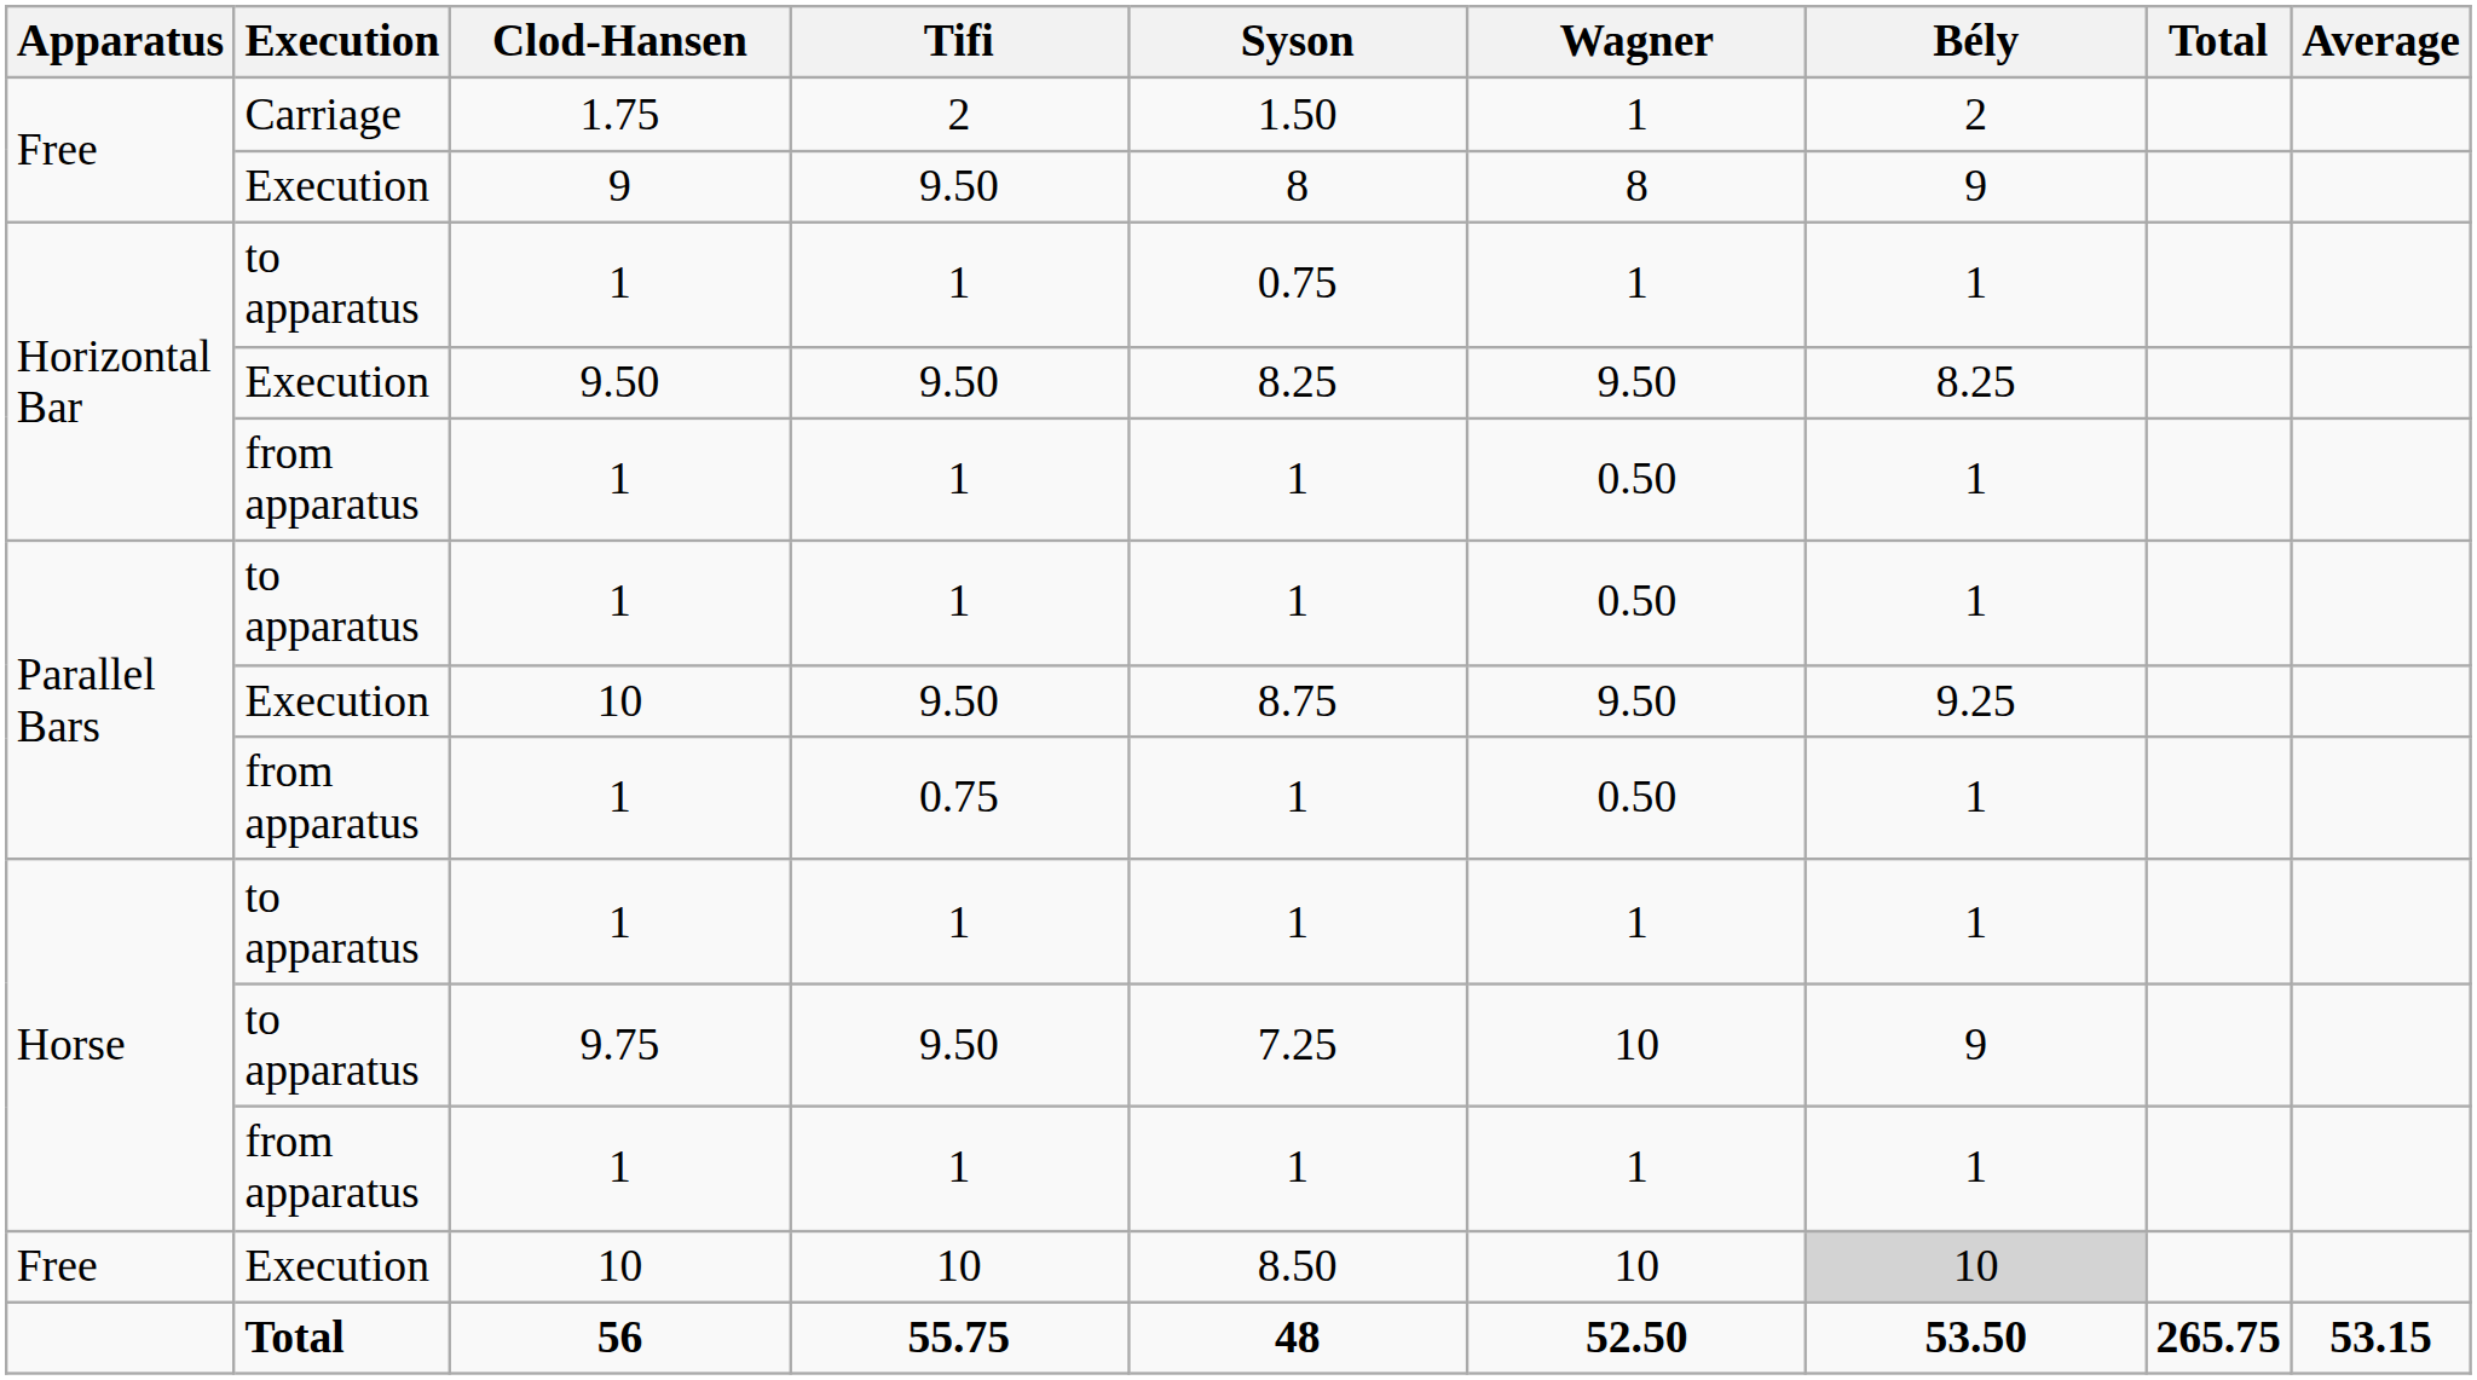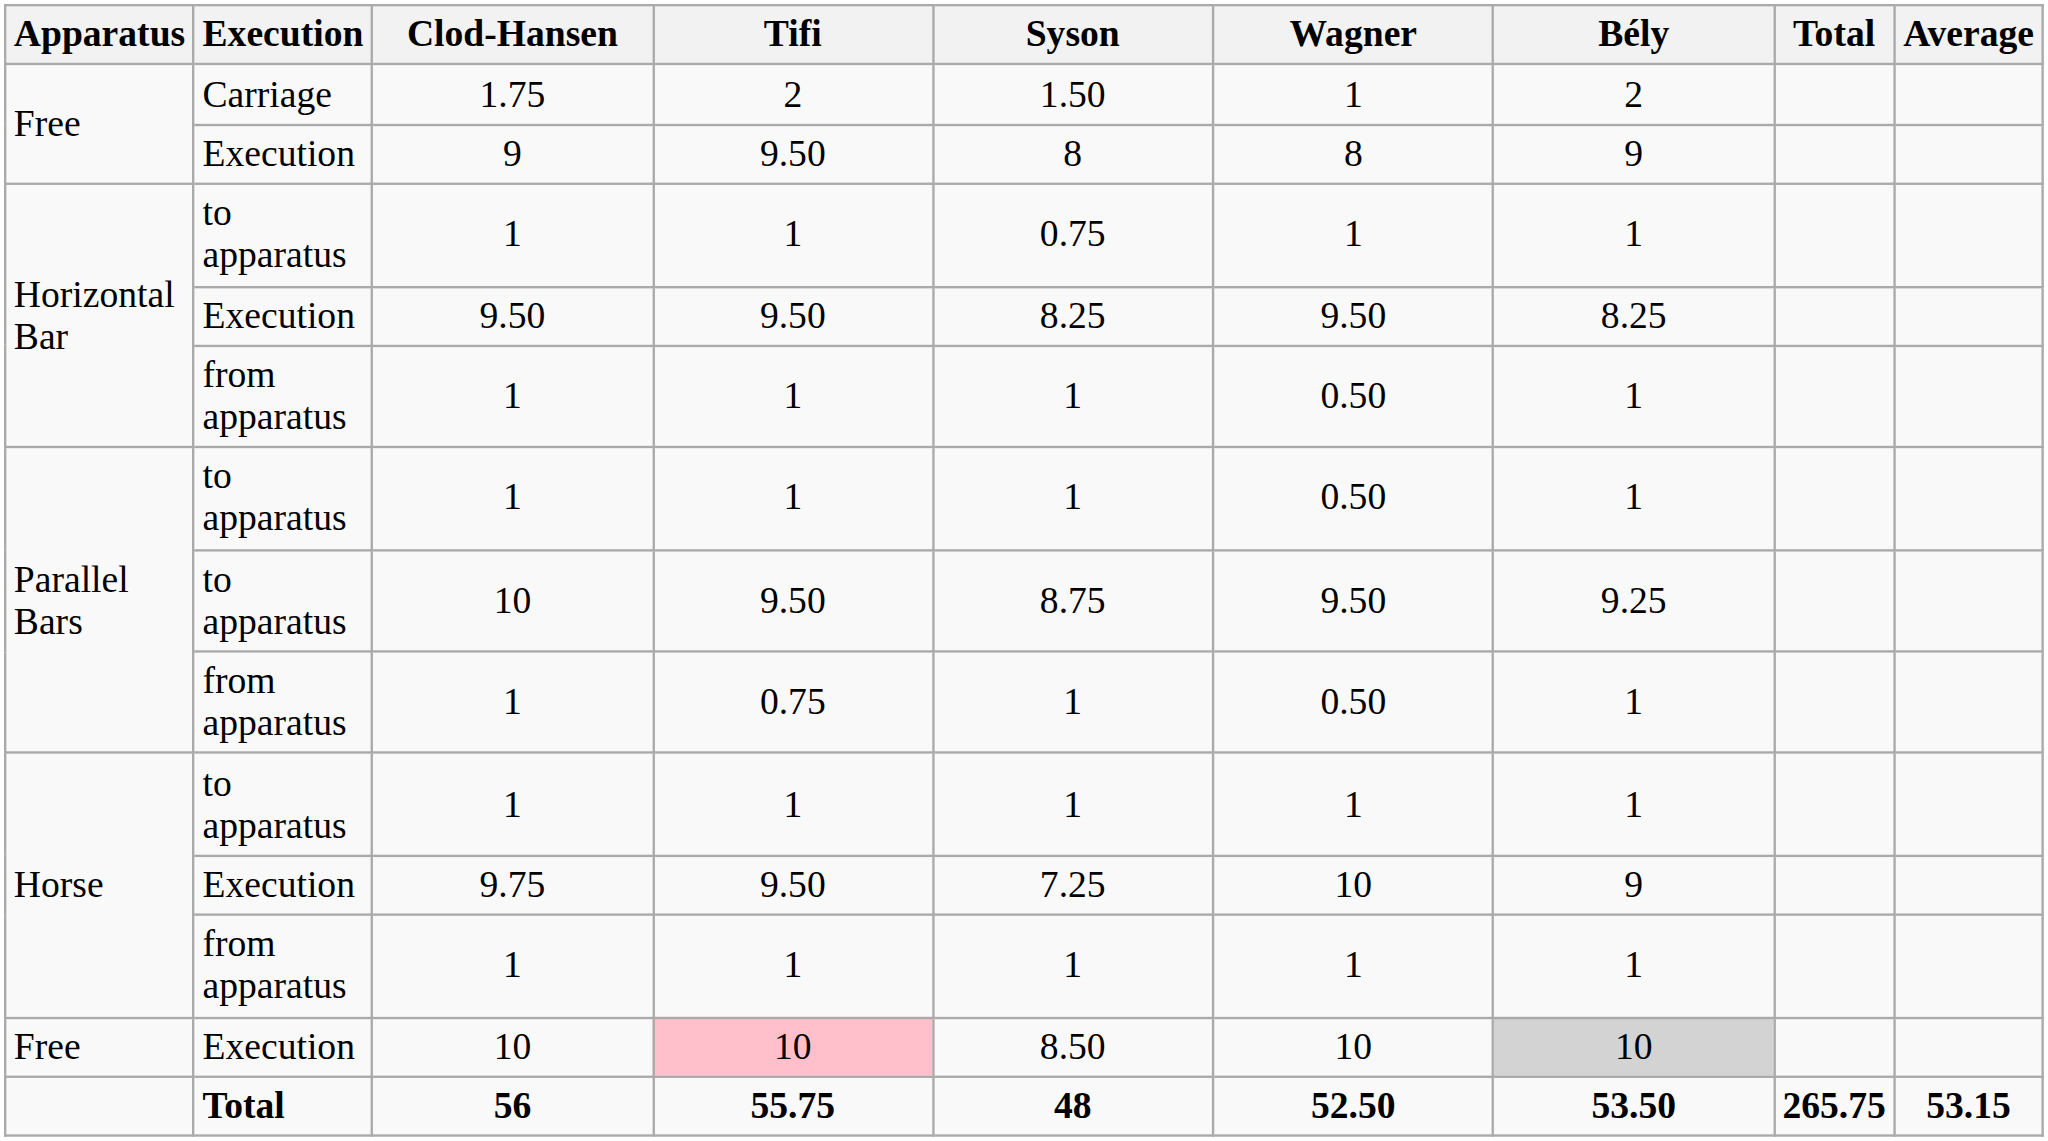 <table class="wikitable">
 <tr>
 <th>Apparatus</th>
 <th>Execution</th>
 <th width=14%>Clod-Hansen</th>
 <th width=14%>Tifi</th>
 <th width=14%>Syson</th>
 <th width=14%>Wagner</th>
 <th width=14%>Bély</th>
 <th>Total</th>
 <th>Average</th>
 </tr>
 <tr>
 <td rowspan=2>Free</td>
 <td>Carriage</td>
 <td align="center">1.75</td>
 <td align="center">2</td>
 <td align="center">1.50</td>
 <td align="center">1</td>
 <td align="center">2</td>
 <td></td>
 <td></td>
 </tr>
 <tr>
 <td>Execution</td>
 <td align="center">9</td>
 <td align="center">9.50</td>
 <td align="center">8</td>
 <td align="center">8</td>
 <td align="center">9</td>
 <td></td>
 <td></td>
 </tr>
 <tr>
 <td rowspan=3>Horizontal<br>Bar</td>
 <td>to apparatus</td>
 <td align="center">1</td>
 <td align="center">1</td>
 <td align="center">0.75</td>
 <td align="center">1</td>
 <td align="center">1</td>
 <td></td>
 <td></td>
 </tr>
 <tr>
 <td>Execution</td>
 <td align="center">9.50</td>
 <td align="center">9.50</td>
 <td align="center">8.25</td>
 <td align="center">9.50</td>
 <td align="center">8.25</td>
 <td></td>
 <td></td>
 </tr>
 <tr>
 <td>from apparatus</td>
 <td align="center">1</td>
 <td align="center">1</td>
 <td align="center">1</td>
 <td align="center">0.50</td>
 <td align="center">1</td>
 <td></td>
 <td></td>
 </tr>
 <tr>
 <td rowspan=3>Parallel<br>Bars</td>
 <td>to apparatus</td>
 <td align="center">1</td>
 <td align="center">1</td>
 <td align="center">1</td>
 <td align="center">0.50</td>
 <td align="center">1</td>
 <td></td>
 <td></td>
 </tr>
 <tr>
-<td>Execution</td>
+<td>to apparatus</td>
 <td align="center">10</td>
 <td align="center">9.50</td>
 <td align="center">8.75</td>
 <td align="center">9.50</td>
 <td align="center">9.25</td>
 <td></td>
 <td></td>
 </tr>
 <tr>
 <td>from apparatus</td>
 <td align="center">1</td>
 <td align="center">0.75</td>
 <td align="center">1</td>
 <td align="center">0.50</td>
 <td align="center">1</td>
 <td></td>
 <td></td>
 </tr>
 <tr>
 <td rowspan=3>Horse</td>
 <td>to apparatus</td>
 <td align="center">1</td>
 <td align="center">1</td>
 <td align="center">1</td>
 <td align="center">1</td>
 <td align="center">1</td>
 <td></td>
 <td></td>
 </tr>
 <tr>
-<td>to apparatus</td>
+<td>Execution</td>
 <td align="center">9.75</td>
 <td align="center">9.50</td>
 <td align="center">7.25</td>
 <td align="center">10</td>
 <td align="center">9</td>
 <td></td>
 <td></td>
 </tr>
 <tr>
 <td>from apparatus</td>
 <td align="center">1</td>
 <td align="center">1</td>
 <td align="center">1</td>
 <td align="center">1</td>
 <td align="center">1</td>
 <td></td>
 <td></td>
 </tr>
 <tr>
 <td>Free</td>
 <td>Execution</td>
 <td align="center">10</td>
-<td align="center">10</td>
+<td align="center" style="background: pink;">10</td>
 <td align="center">8.50</td>
 <td align="center">10</td>
 <td align="center" style="background: lightgrey;">10</td>
 <td></td>
 <td></td>
 </tr>
 <tr>
 <td></td>
 <td><strong>Total</strong></td>
 <td align="center"><strong>56</strong></td>
 <td align="center"><strong>55.75</strong></td>
 <td align="center"><strong>48</strong></td>
 <td align="center"><strong>52.50</strong></td>
 <td align="center"><strong>53.50</strong></td>
 <td align="center"><strong>265.75</strong></td>
 <td align="center"><strong>53.15</strong></td>
 </tr>
 </table>
